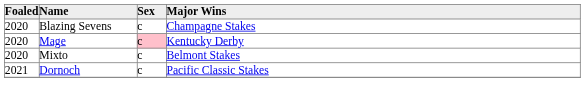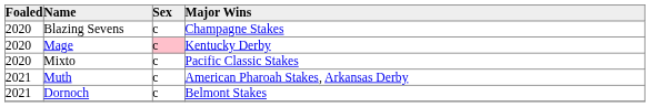 <table border="1" cellpadding="0" style="border-collapse: collapse; font-size:90%">
 <tr bgcolor="#eeeeee">
 <td width="35px"><strong>Foaled</strong></td>
 <td width="120px"><strong>Name</strong></td>
 <td width="35px"><strong>Sex</strong></td>
 <td width="510px"><strong>Major Wins</strong></td>
 </tr>
 <tr>
 <td>2020</td>
 <td>Blazing Sevens</td>
 <td>c</td>
 <td><a href='#'>Champagne Stakes</a></td>
 </tr>
 <tr>
 <td>2020</td>
 <td><a href='#'>Mage</a></td>
 <td style="background: pink;">c</td>
 <td><a href='#'>Kentucky Derby</a></td>
 </tr>
 <tr>
 <td>2020</td>
 <td>Mixto</td>
 <td>c</td>
-<td><a href='#'>Belmont Stakes</a></td>
+<td><a href='#'>Pacific Classic Stakes</a></td>
+</tr>
+<tr>
+<td>2021</td>
+<td><a href='#'>Muth</a></td>
+<td>c</td>
+<td><a href='#'>American Pharoah Stakes</a>, <a href='#'>Arkansas Derby</a></td>
 </tr>
 <tr>
 <td>2021</td>
 <td><a href='#'>Dornoch</a></td>
 <td>c</td>
-<td><a href='#'>Pacific Classic Stakes</a></td>
+<td><a href='#'>Belmont Stakes</a></td>
 </tr>
 <tr>
 </tr>
 </table>
